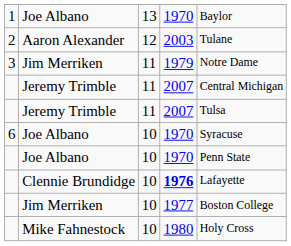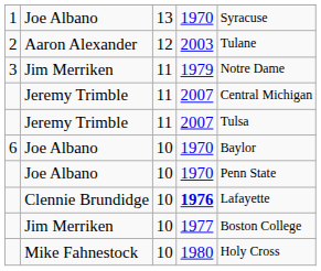 <table class="wikitable">
 <tr>
 </tr>
 <tr>
 <td>1</td>
 <td>Joe Albano</td>
 <td>13</td>
 <td><a href='#'>1970</a></td>
-<td style="font-size:80%;">Baylor</td>
+<td style="font-size:80%;">Syracuse</td>
 </tr>
 <tr>
 <td>2</td>
 <td>Aaron Alexander</td>
 <td>12</td>
 <td><a href='#'>2003</a></td>
 <td style="font-size:80%;">Tulane</td>
 </tr>
 <tr>
 <td>3</td>
 <td>Jim Merriken</td>
 <td>11</td>
 <td><a href='#'>1979</a></td>
 <td style="font-size:80%;">Notre Dame</td>
 </tr>
 <tr>
 <td></td>
 <td>Jeremy Trimble</td>
 <td>11</td>
 <td><a href='#'>2007</a></td>
 <td style="font-size:80%;">Central Michigan</td>
 </tr>
 <tr>
 <td></td>
 <td>Jeremy Trimble</td>
 <td>11</td>
 <td><a href='#'>2007</a></td>
 <td style="font-size:80%;">Tulsa</td>
 </tr>
 <tr>
 <td>6</td>
 <td>Joe Albano</td>
 <td>10</td>
 <td><a href='#'>1970</a></td>
-<td style="font-size:80%;">Syracuse</td>
+<td style="font-size:80%;">Baylor</td>
 </tr>
 <tr>
 <td></td>
 <td>Joe Albano</td>
 <td>10</td>
 <td><a href='#'>1970</a></td>
 <td style="font-size:80%;">Penn State</td>
 </tr>
 <tr>
 <td></td>
 <td>Clennie Brundidge</td>
 <td>10</td>
 <td><strong><a href='#'>1976</a></strong></td>
 <td style="font-size:80%;">Lafayette</td>
 </tr>
 <tr>
 <td></td>
 <td>Jim Merriken</td>
 <td>10</td>
 <td><a href='#'>1977</a></td>
 <td style="font-size:80%;">Boston College</td>
 </tr>
 <tr>
 <td></td>
 <td>Mike Fahnestock</td>
 <td>10</td>
 <td><a href='#'>1980</a></td>
 <td style="font-size:80%;">Holy Cross</td>
 </tr>
 </table>
